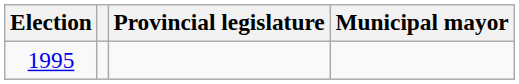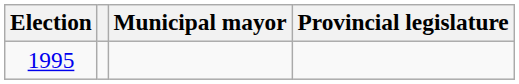 <table class="wikitable" style="text-align:center">
 <tr>
 <th>Election</th>
 <th></th>
+<th>Municipal mayor</th>
 <th>Provincial legislature</th>
-<th>Municipal mayor</th>
 </tr>
 <tr>
 <td><a href='#'>1995</a></td>
 <td></td>
 <td></td>
 <td></td>
 </tr>
 </table>
